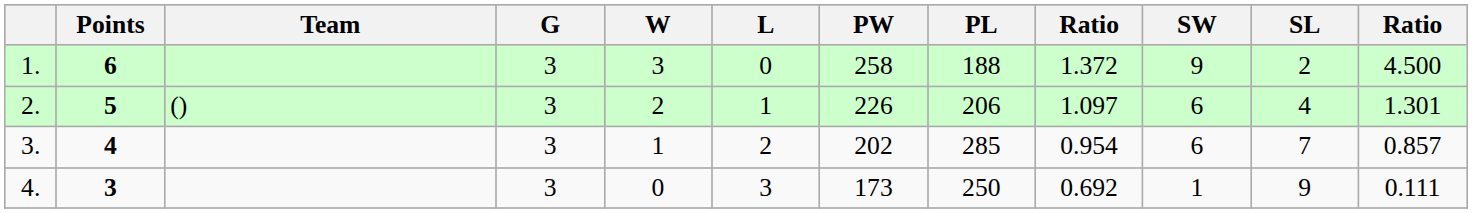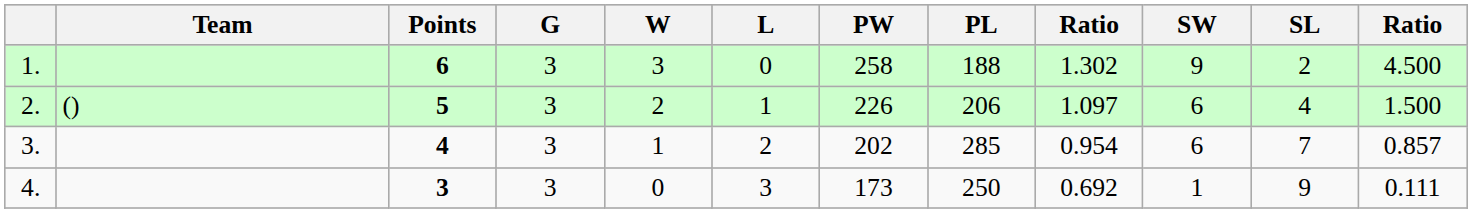 <table class=wikitable style="text-align:center">
 <tr style="background: #DCDCDC">
 <th width="25"></th>
+<th width="200">Team</th>
 <th width="60">Points</th>
-<th width="200">Team</th>
 <th width="60">G</th>
 <th width="60">W</th>
 <th width="60">L</th>
 <th width="60">PW</th>
 <th width="60">PL</th>
 <th width="60">Ratio</th>
 <th width="60">SW</th>
 <th width="60">SL</th>
 <th width="60">Ratio</th>
 </tr>
 <tr style="background: #CCFFCC">
 <td>1.</td>
+<td align=left></td>
 <td><strong>6</strong></td>
-<td align=left></td>
 <td>3</td>
 <td>3</td>
 <td>0</td>
 <td>258</td>
 <td>188</td>
-<td>1.372</td>
+<td>1.302</td>
 <td>9</td>
 <td>2</td>
 <td>4.500</td>
 </tr>
 <tr style="background: #CCFFCC">
 <td>2.</td>
+<td align=left> (<strong></strong>)</td>
 <td><strong>5</strong></td>
-<td align=left> (<strong></strong>)</td>
 <td>3</td>
 <td>2</td>
 <td>1</td>
 <td>226</td>
 <td>206</td>
 <td>1.097</td>
 <td>6</td>
 <td>4</td>
-<td>1.301</td>
+<td>1.500</td>
 </tr>
 <tr>
 <td>3.</td>
+<td align=left></td>
 <td><strong>4</strong></td>
-<td align=left></td>
 <td>3</td>
 <td>1</td>
 <td>2</td>
 <td>202</td>
 <td>285</td>
 <td>0.954</td>
 <td>6</td>
 <td>7</td>
 <td>0.857</td>
 </tr>
 <tr>
 <td>4.</td>
+<td align=left></td>
 <td><strong>3</strong></td>
-<td align=left></td>
 <td>3</td>
 <td>0</td>
 <td>3</td>
 <td>173</td>
 <td>250</td>
 <td>0.692</td>
 <td>1</td>
 <td>9</td>
 <td>0.111</td>
 </tr>
 </table>
